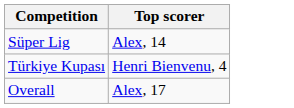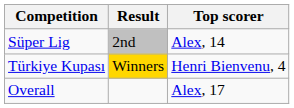 <table class="wikitable">
 <tr>
 <th>Competition</th>
+<th>Result</th>
 <th>Top scorer</th>
 </tr>
 <tr>
 <td><a href='#'>Süper Lig</a></td>
+<td style="background:silver;">2nd</td>
 <td> <a href='#'>Alex</a>, 14</td>
 </tr>
 <tr>
 <td><a href='#'>Türkiye Kupası</a></td>
+<td style="background:gold;">Winners</td>
 <td> <a href='#'>Henri Bienvenu</a>, 4</td>
 </tr>
 <tr>
 <td><a href='#'>Overall</a></td>
+<td></td>
 <td> <a href='#'>Alex</a>, 17</td>
 </tr>
 </table>
